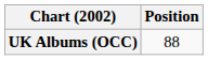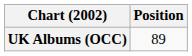 <table class="wikitable plainrowheaders" style="text-align:center">
 <tr>
 <th scope="col">Chart (2002)</th>
 <th scope="col">Position</th>
 </tr>
 <tr>
 <th scope="row">UK Albums (OCC)</th>
-<td>88</td>
+<td>89</td>
 </tr>
 </table>
